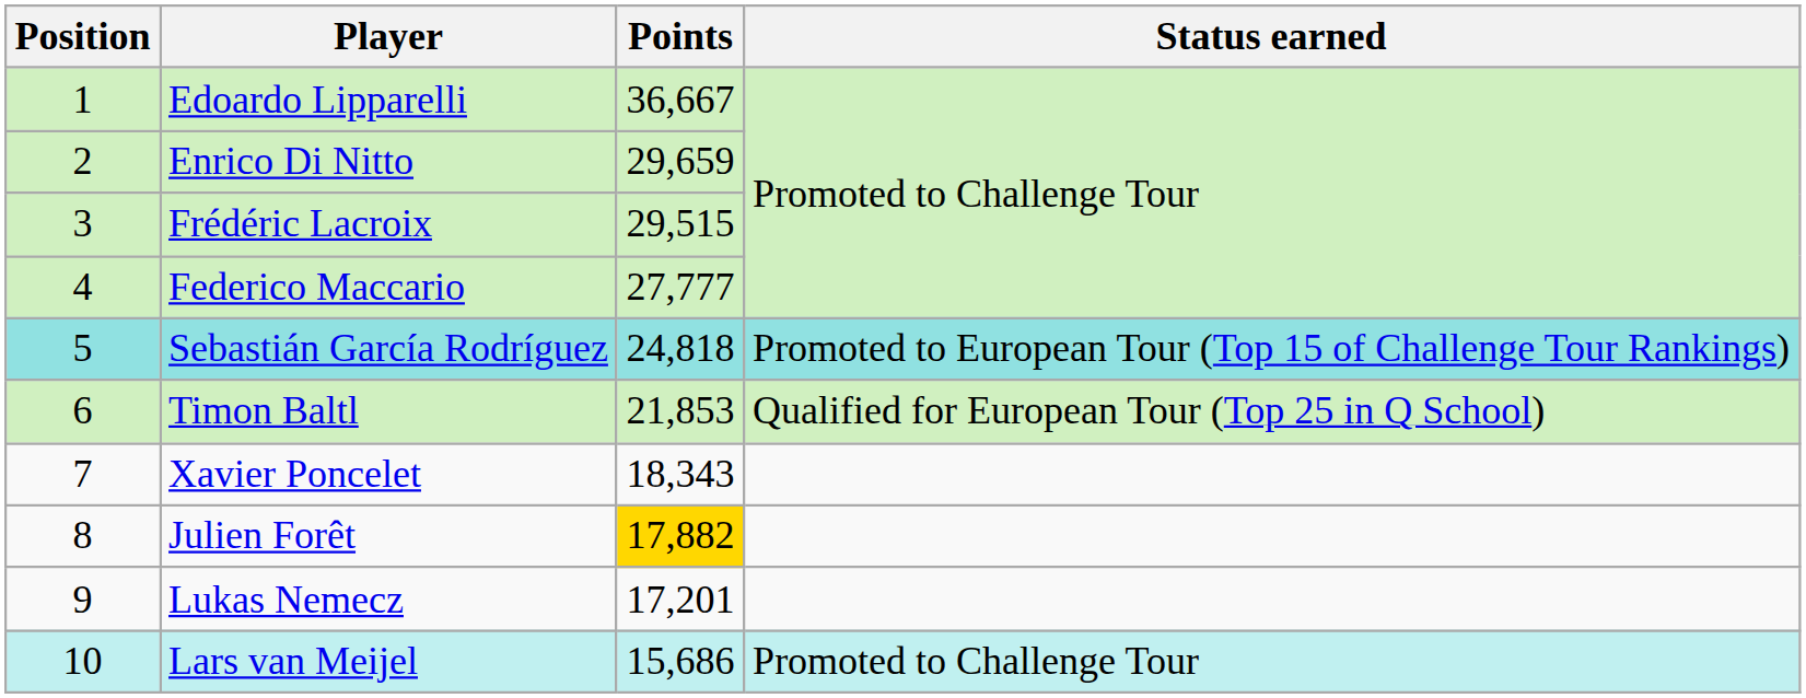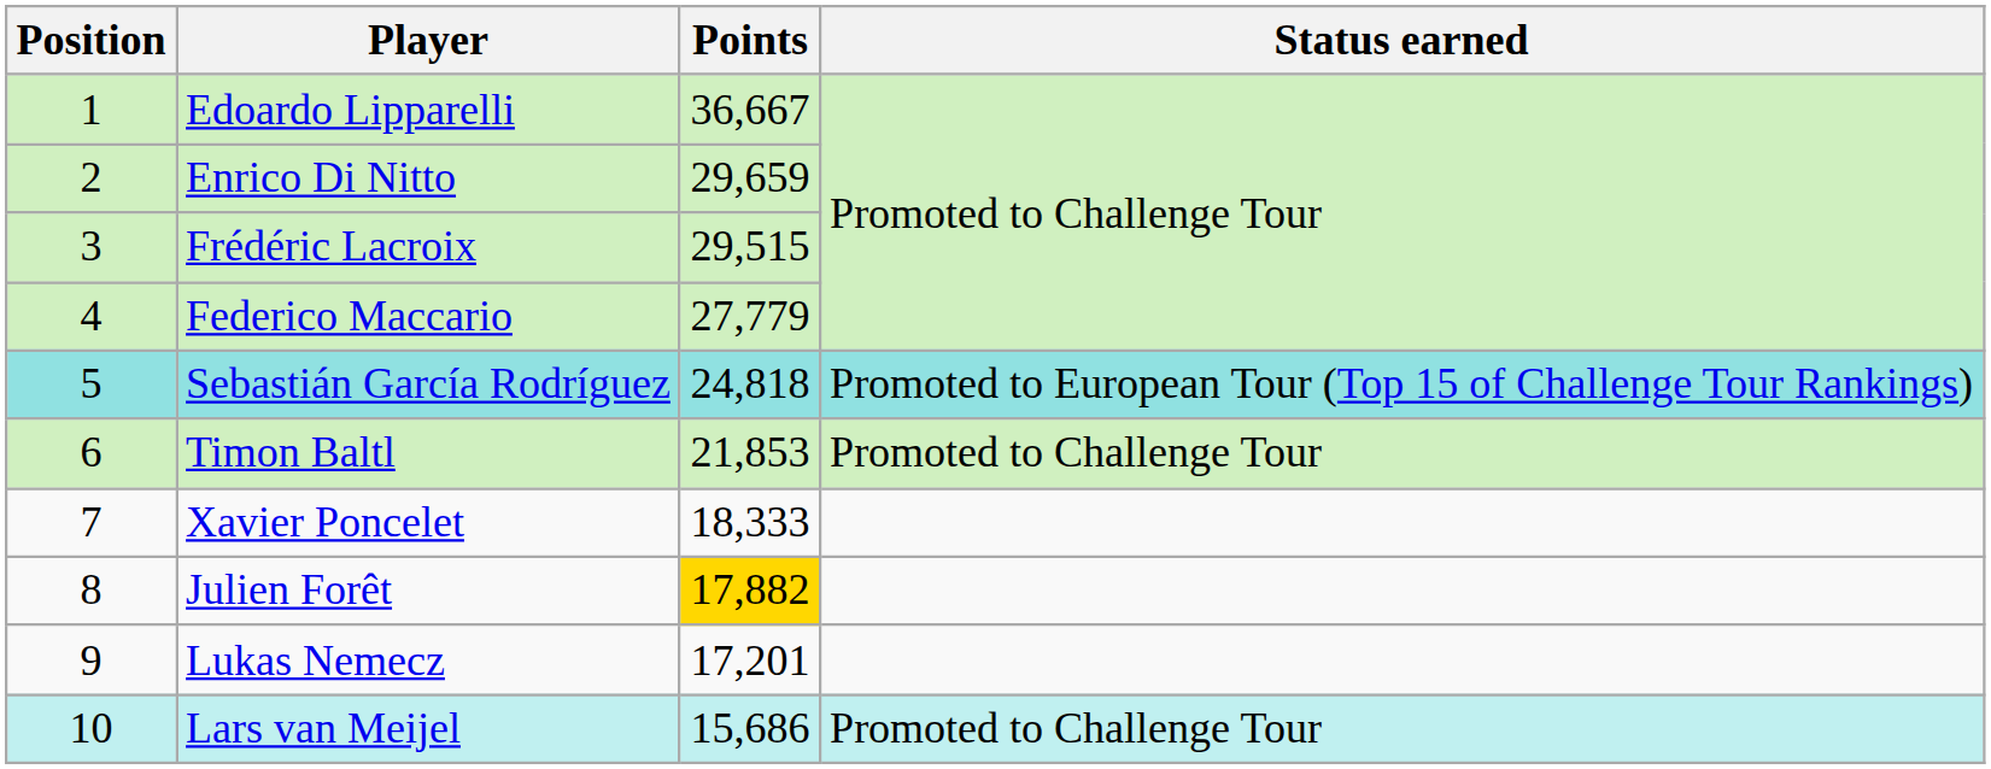 <table class=wikitable>
 <tr>
 <th>Position</th>
 <th>Player</th>
 <th>Points</th>
 <th>Status earned</th>
 </tr>
 <tr style="background:#D0F0C0;">
 <td align=center>1</td>
 <td> <a href='#'>Edoardo Lipparelli</a></td>
 <td align=center>36,667</td>
 <td rowspan=4>Promoted to Challenge Tour</td>
 </tr>
 <tr style="background:#D0F0C0;">
 <td align=center>2</td>
 <td> <a href='#'>Enrico Di Nitto</a></td>
 <td align=center>29,659</td>
 </tr>
 <tr style="background:#D0F0C0;">
 <td align=center>3</td>
 <td> <a href='#'>Frédéric Lacroix</a></td>
 <td align=center>29,515</td>
 </tr>
 <tr style="background:#D0F0C0;">
 <td align=center>4</td>
 <td> <a href='#'>Federico Maccario</a></td>
-<td align=center>27,777</td>
+<td align=center>27,779</td>
 </tr>
 <tr style="background:#90E1E1;">
 <td align=center>5</td>
 <td> <a href='#'>Sebastián García Rodríguez</a></td>
 <td align=center>24,818</td>
 <td>Promoted to European Tour (<a href='#'>Top 15 of Challenge Tour Rankings</a>)</td>
 </tr>
 <tr style="background:#D0F0C0;">
 <td align=center>6</td>
 <td> <a href='#'>Timon Baltl</a></td>
 <td align=center>21,853</td>
-<td>Qualified for European Tour (<a href='#'>Top 25 in Q School</a>)</td>
+<td>Promoted to Challenge Tour</td>
 </tr>
 <tr>
 <td align=center>7</td>
 <td> <a href='#'>Xavier Poncelet</a></td>
-<td align=center>18,343</td>
+<td align=center>18,333</td>
 <td></td>
 </tr>
 <tr>
 <td align=center>8</td>
 <td> <a href='#'>Julien Forêt</a></td>
 <td align=center style="background: gold;">17,882</td>
 <td></td>
 </tr>
 <tr>
 <td align=center>9</td>
 <td> <a href='#'>Lukas Nemecz</a></td>
 <td align=center>17,201</td>
 <td></td>
 </tr>
 <tr style="background:#C0F0F0;">
 <td align=center>10</td>
 <td> <a href='#'>Lars van Meijel</a></td>
 <td align=center>15,686</td>
 <td>Promoted to Challenge Tour</td>
 </tr>
 </table>
